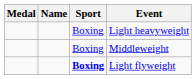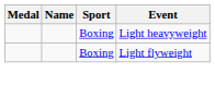 <table class="wikitable sortable" style="font-size:95%">
 <tr>
 <th>Medal</th>
 <th>Name</th>
 <th>Sport</th>
 <th>Event</th>
 </tr>
 <tr>
 <td></td>
 <td></td>
 <td><a href='#'>Boxing</a></td>
 <td><a href='#'>Light heavyweight</a></td>
 </tr>
 <tr>
 <td></td>
 <td></td>
 <td><a href='#'>Boxing</a></td>
-<td><a href='#'>Middleweight</a></td>
-</tr>
-<tr>
-<td></td>
-<td></td>
-<td><strong><a href='#'>Boxing</a></strong></td>
 <td><a href='#'>Light flyweight</a></td>
 </tr>
 </table>
